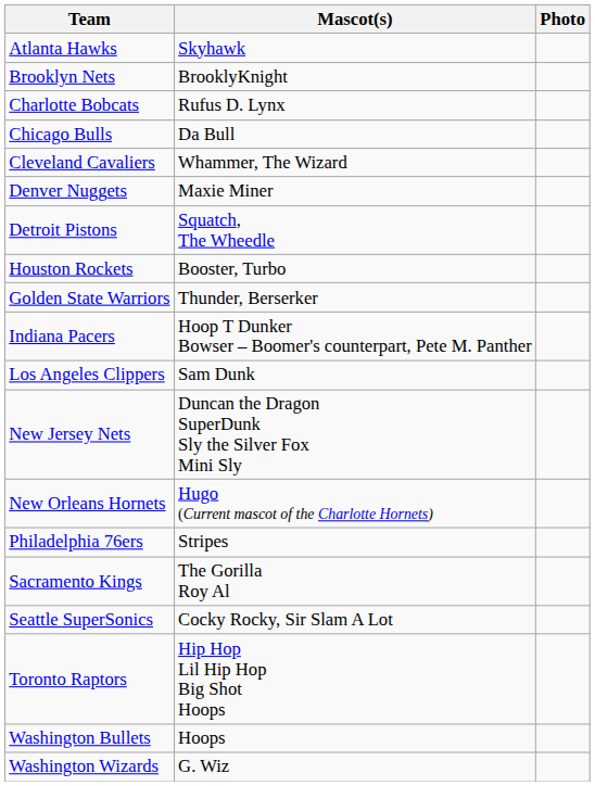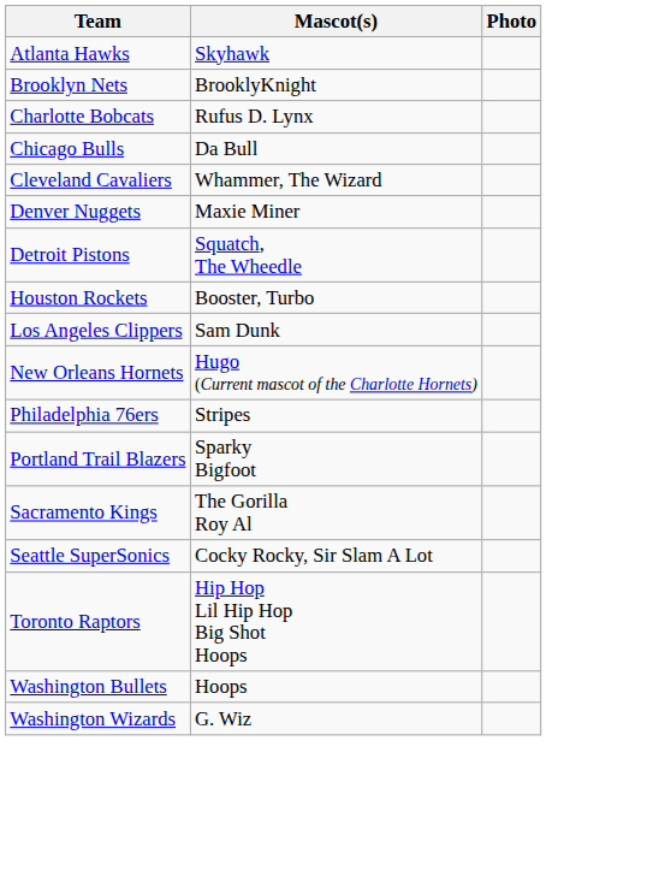 <table class="wikitable">
 <tr>
 <th>Team</th>
 <th>Mascot(s)</th>
 <th>Photo</th>
 </tr>
 <tr>
 <td><a href='#'>Atlanta Hawks</a></td>
 <td><a href='#'>Skyhawk</a></td>
 <td></td>
 </tr>
 <tr>
 <td><a href='#'>Brooklyn Nets</a></td>
 <td>BrooklyKnight</td>
 <td></td>
 </tr>
 <tr>
 <td><a href='#'>Charlotte Bobcats</a></td>
 <td>Rufus D. Lynx</td>
 <td></td>
 </tr>
 <tr>
 <td><a href='#'>Chicago Bulls</a></td>
 <td>Da Bull</td>
 <td></td>
 </tr>
 <tr>
 <td><a href='#'>Cleveland Cavaliers</a></td>
 <td>Whammer, The Wizard</td>
 <td></td>
 </tr>
 <tr>
 <td><a href='#'>Denver Nuggets</a></td>
 <td>Maxie Miner</td>
 <td></td>
 </tr>
 <tr>
 <td><a href='#'>Detroit Pistons</a></td>
 <td><a href='#'>Squatch</a>,<br> <a href='#'>The Wheedle</a></td>
 <td></td>
 </tr>
 <tr>
 <td><a href='#'>Houston Rockets</a></td>
 <td>Booster, Turbo</td>
 <td></td>
 </tr>
 <tr>
-<td><a href='#'>Golden State Warriors</a></td>
-<td>Thunder, Berserker</td>
-<td></td>
-</tr>
-<tr>
-<td><a href='#'>Indiana Pacers</a></td>
-<td>Hoop T Dunker<br>Bowser – Boomer's counterpart, Pete M. Panther</td>
-<td></td>
-</tr>
-<tr>
 <td><a href='#'>Los Angeles Clippers</a></td>
 <td>Sam Dunk</td>
-<td></td>
-</tr>
-<tr>
-<td><a href='#'>New Jersey Nets</a></td>
-<td>Duncan the Dragon<br> SuperDunk<br> Sly the Silver Fox<br> Mini Sly</td>
 <td></td>
 </tr>
 <tr>
 <td><a href='#'>New Orleans Hornets</a></td>
 <td><a href='#'>Hugo</a><br><small>(<em>Current mascot of the <a href='#'>Charlotte Hornets</a>)</em></small></td>
 <td></td>
 </tr>
 <tr>
 <td><a href='#'>Philadelphia 76ers</a></td>
 <td>Stripes</td>
+<td></td>
+</tr>
+<tr>
+<td><a href='#'>Portland Trail Blazers</a></td>
+<td>Sparky<br>Bigfoot</td>
 <td></td>
 </tr>
 <tr>
 <td><a href='#'>Sacramento Kings</a></td>
 <td>The Gorilla<br>Roy Al</td>
 <td></td>
 </tr>
 <tr>
 <td><a href='#'>Seattle SuperSonics</a></td>
 <td>Cocky Rocky, Sir Slam A Lot</td>
 <td></td>
 </tr>
 <tr>
 <td><a href='#'>Toronto Raptors</a></td>
 <td><a href='#'>Hip Hop</a><br> Lil Hip Hop<br>Big Shot<br> Hoops</td>
 <td></td>
 </tr>
 <tr>
 <td><a href='#'>Washington Bullets</a></td>
 <td>Hoops</td>
 <td></td>
 </tr>
 <tr>
 <td><a href='#'>Washington Wizards</a></td>
 <td>G. Wiz</td>
 <td></td>
 </tr>
 </table>
